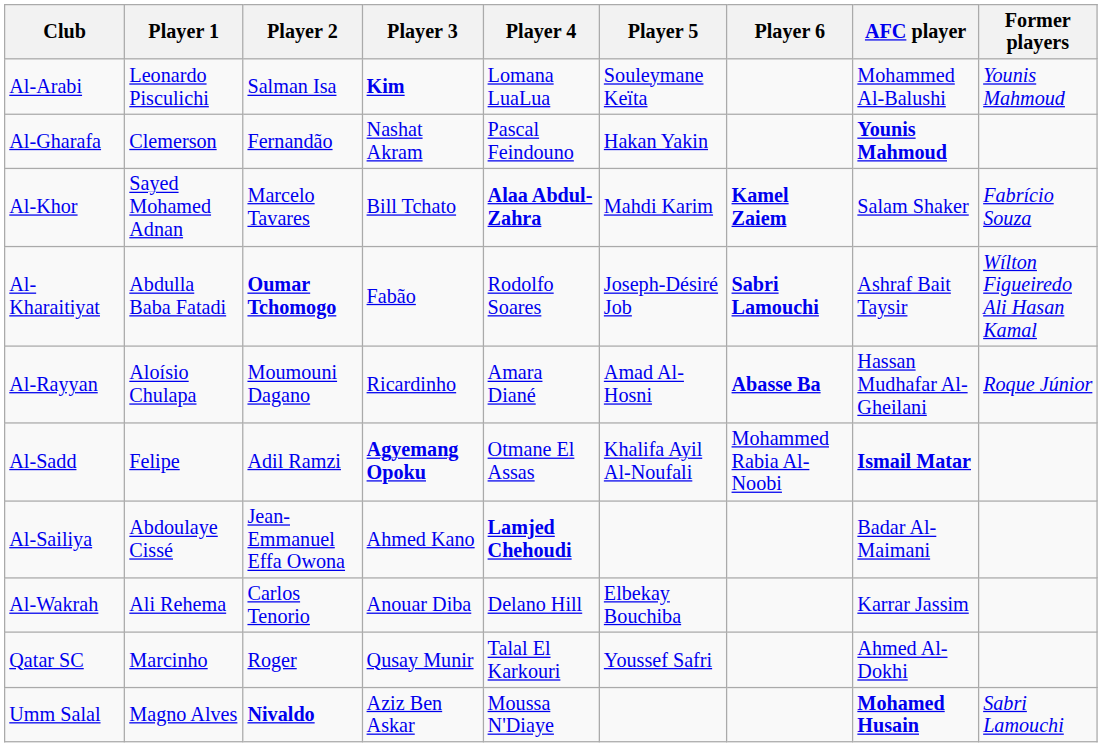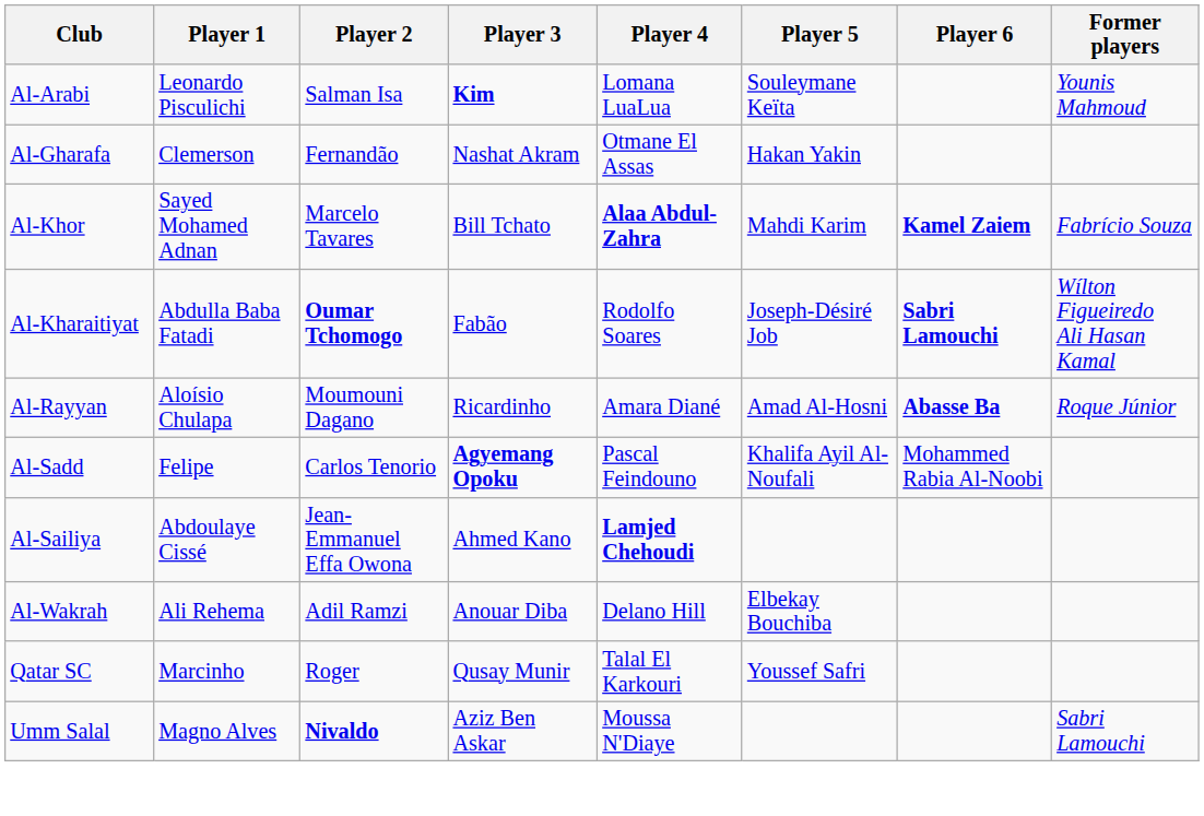 <table class="wikitable">
 <tr>
 <th width ="180">Club</th>
 <th width ="180">Player 1</th>
 <th width ="180">Player 2</th>
 <th width ="180">Player 3</th>
 <th width ="180">Player 4</th>
 <th width ="180">Player 5</th>
 <th width ="180">Player 6</th>
-<th width ="180"><a href='#'>AFC</a> player</th>
 <th width ="180">Former players</th>
 </tr>
 <tr>
 <td><a href='#'>Al-Arabi</a></td>
 <td> <a href='#'>Leonardo Pisculichi</a></td>
 <td> <a href='#'>Salman Isa</a></td>
 <td> <strong><a href='#'>Kim</a></strong></td>
 <td> <a href='#'>Lomana LuaLua</a></td>
 <td> <a href='#'>Souleymane Keïta</a></td>
 <td></td>
-<td> <a href='#'>Mohammed Al-Balushi</a></td>
 <td> <em><a href='#'>Younis Mahmoud</a></em></td>
 </tr>
 <tr>
 <td><a href='#'>Al-Gharafa</a></td>
 <td> <a href='#'>Clemerson</a></td>
 <td> <a href='#'>Fernandão</a></td>
 <td> <a href='#'>Nashat Akram</a></td>
-<td> <a href='#'>Pascal Feindouno</a></td>
+<td> <a href='#'>Otmane El Assas</a></td>
 <td> <a href='#'>Hakan Yakin</a></td>
 <td></td>
-<td> <strong><a href='#'>Younis Mahmoud</a></strong></td>
 <td></td>
 </tr>
 <tr>
 <td><a href='#'>Al-Khor</a></td>
 <td> <a href='#'>Sayed Mohamed Adnan</a></td>
 <td> <a href='#'>Marcelo Tavares</a></td>
 <td> <a href='#'>Bill Tchato</a></td>
 <td> <strong><a href='#'>Alaa Abdul-Zahra</a></strong></td>
 <td> <a href='#'>Mahdi Karim</a></td>
 <td> <strong><a href='#'>Kamel Zaiem</a></strong></td>
-<td> <a href='#'>Salam Shaker</a></td>
 <td> <em><a href='#'>Fabrício Souza</a></em></td>
 </tr>
 <tr>
 <td><a href='#'>Al-Kharaitiyat</a></td>
 <td> <a href='#'>Abdulla Baba Fatadi</a></td>
 <td> <strong><a href='#'>Oumar Tchomogo</a></strong></td>
 <td> <a href='#'>Fabão</a></td>
 <td> <a href='#'>Rodolfo Soares</a></td>
 <td> <a href='#'>Joseph-Désiré Job</a></td>
 <td> <strong><a href='#'>Sabri Lamouchi</a></strong></td>
-<td> <a href='#'>Ashraf Bait Taysir</a></td>
 <td> <em><a href='#'>Wílton Figueiredo</a></em> <br>  <em><a href='#'>Ali Hasan Kamal</a></em></td>
 </tr>
 <tr>
 <td><a href='#'>Al-Rayyan</a></td>
 <td> <a href='#'>Aloísio Chulapa</a></td>
 <td> <a href='#'>Moumouni Dagano</a></td>
 <td> <a href='#'>Ricardinho</a></td>
 <td> <a href='#'>Amara Diané</a></td>
 <td> <a href='#'>Amad Al-Hosni</a></td>
 <td> <strong><a href='#'>Abasse Ba</a></strong></td>
-<td> <a href='#'>Hassan Mudhafar Al-Gheilani</a></td>
 <td> <em><a href='#'>Roque Júnior</a></em></td>
 </tr>
 <tr>
 <td><a href='#'>Al-Sadd</a></td>
 <td> <a href='#'>Felipe</a></td>
-<td> <a href='#'>Adil Ramzi</a></td>
+<td> <a href='#'>Carlos Tenorio</a></td>
 <td> <strong><a href='#'>Agyemang Opoku</a></strong></td>
-<td> <a href='#'>Otmane El Assas</a></td>
+<td> <a href='#'>Pascal Feindouno</a></td>
 <td> <a href='#'>Khalifa Ayil Al-Noufali</a></td>
 <td> <a href='#'>Mohammed Rabia Al-Noobi</a></td>
-<td> <strong><a href='#'>Ismail Matar</a></strong></td>
 <td></td>
 </tr>
 <tr>
 <td><a href='#'>Al-Sailiya</a></td>
 <td> <a href='#'>Abdoulaye Cissé</a></td>
 <td> <a href='#'>Jean-Emmanuel Effa Owona</a></td>
 <td> <a href='#'>Ahmed Kano</a></td>
 <td> <strong><a href='#'>Lamjed Chehoudi</a></strong></td>
 <td></td>
 <td></td>
-<td> <a href='#'>Badar Al-Maimani</a></td>
 <td></td>
 </tr>
 <tr>
 <td><a href='#'>Al-Wakrah</a></td>
 <td> <a href='#'>Ali Rehema</a></td>
-<td> <a href='#'>Carlos Tenorio</a></td>
+<td> <a href='#'>Adil Ramzi</a></td>
 <td> <a href='#'>Anouar Diba</a></td>
 <td> <a href='#'>Delano Hill</a></td>
 <td> <a href='#'>Elbekay Bouchiba</a></td>
 <td></td>
-<td> <a href='#'>Karrar Jassim</a></td>
 <td></td>
 </tr>
 <tr>
 <td><a href='#'>Qatar SC</a></td>
 <td> <a href='#'>Marcinho</a></td>
 <td> <a href='#'>Roger</a></td>
 <td> <a href='#'>Qusay Munir</a></td>
 <td> <a href='#'>Talal El Karkouri</a></td>
 <td> <a href='#'>Youssef Safri</a></td>
 <td></td>
-<td> <a href='#'>Ahmed Al-Dokhi</a></td>
 <td></td>
 </tr>
 <tr>
 <td><a href='#'>Umm Salal</a></td>
 <td> <a href='#'>Magno Alves</a></td>
 <td> <strong><a href='#'>Nivaldo</a></strong></td>
 <td> <a href='#'>Aziz Ben Askar</a></td>
 <td> <a href='#'>Moussa N'Diaye</a></td>
 <td></td>
 <td></td>
-<td> <strong><a href='#'>Mohamed Husain</a></strong></td>
 <td> <em><a href='#'>Sabri Lamouchi</a></em></td>
 </tr>
 </table>
